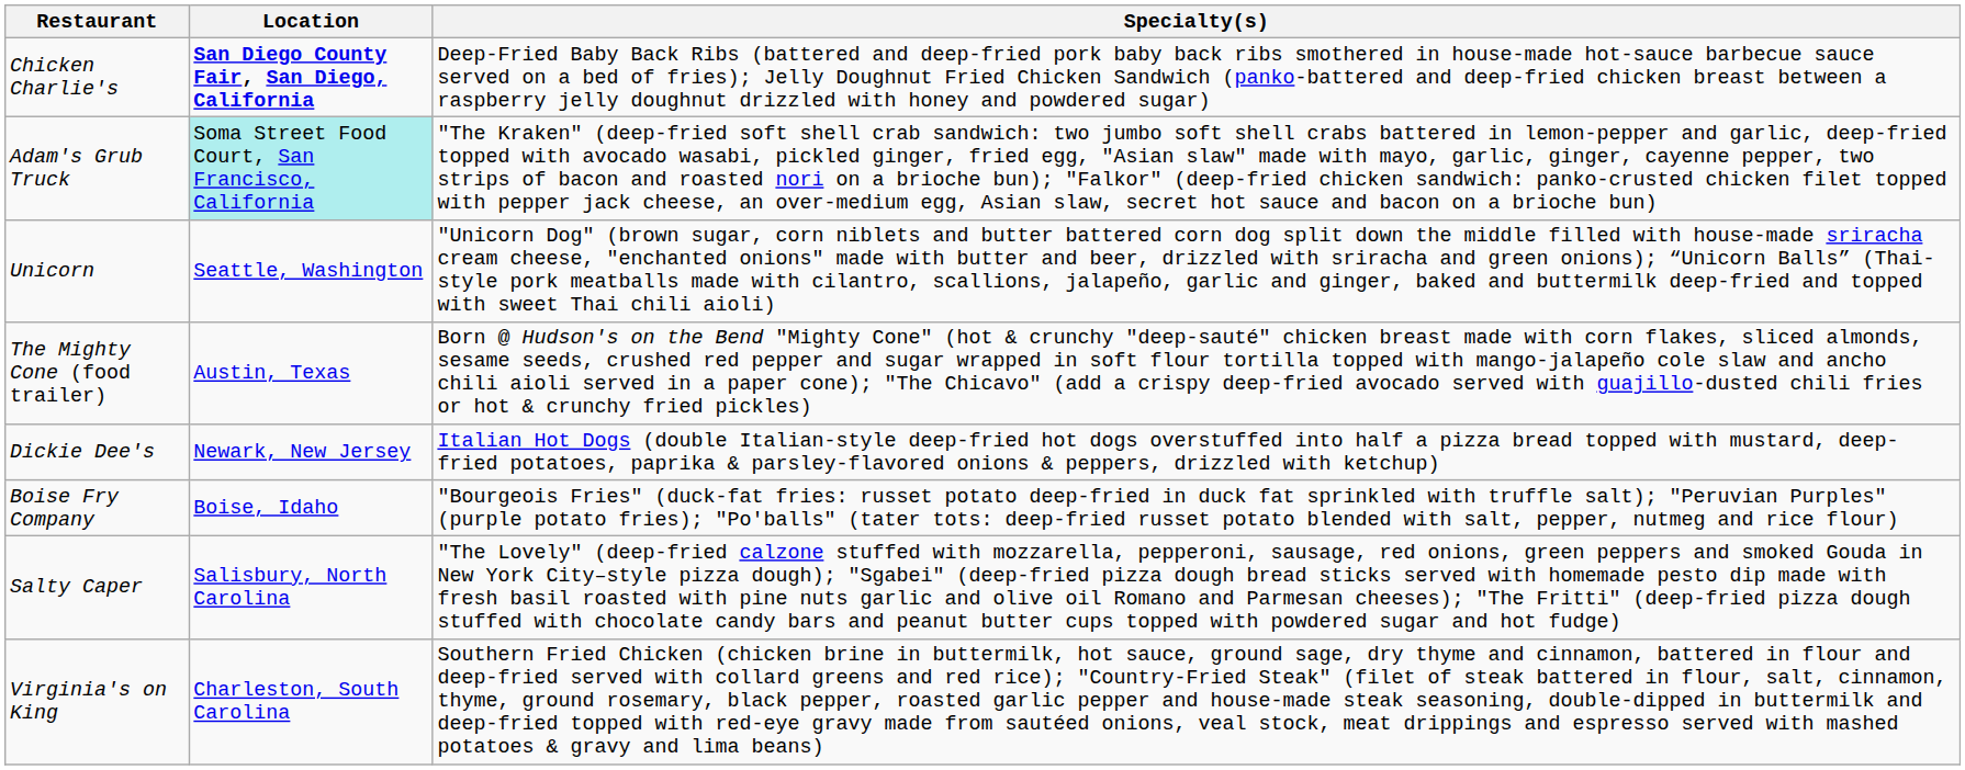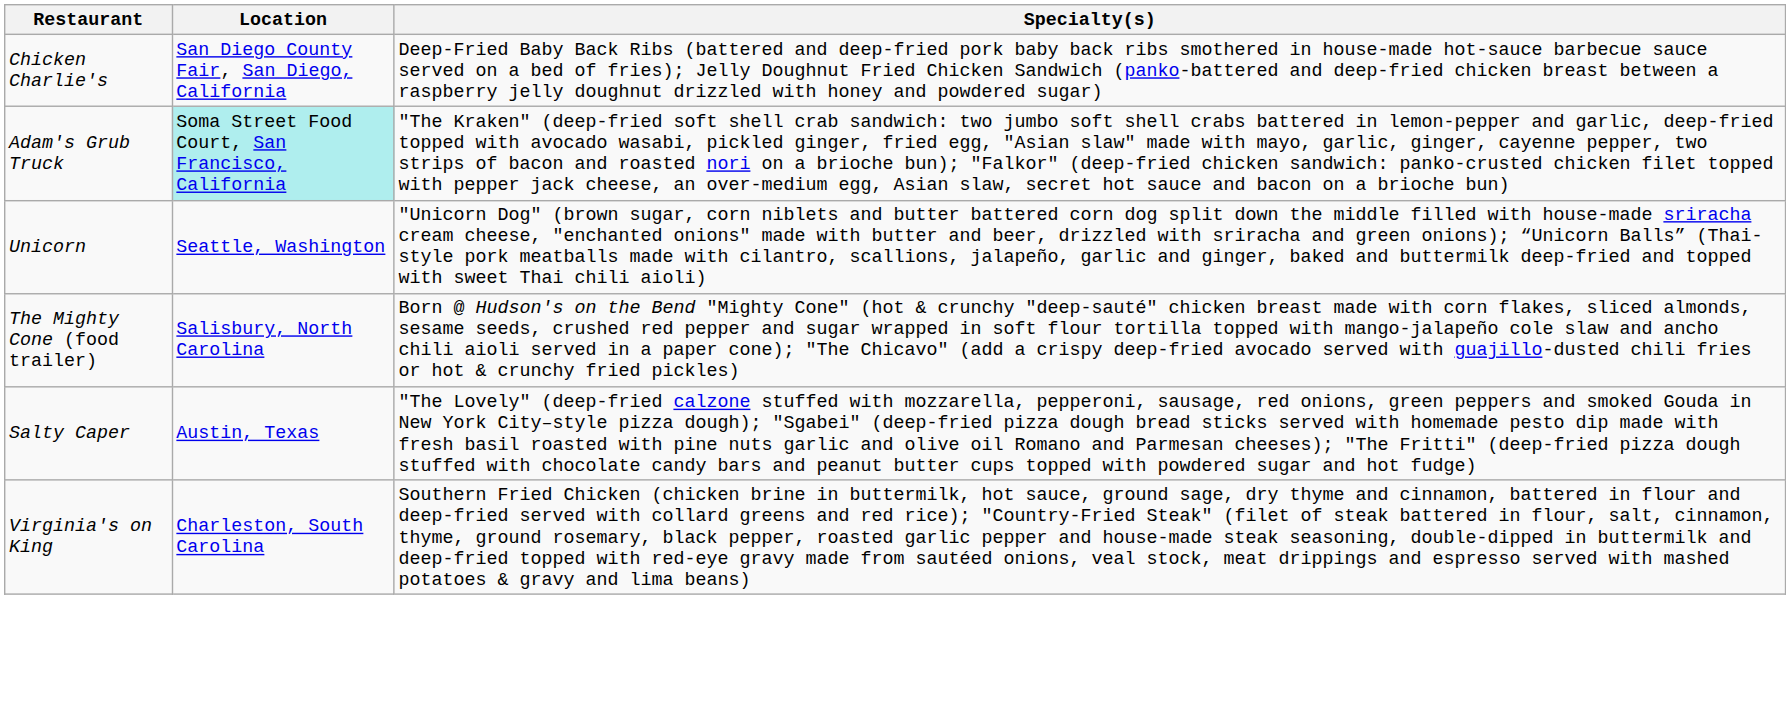 <table class="wikitable" style="width:100%;">
 <tr>
 <th>Restaurant</th>
 <th>Location</th>
 <th>Specialty(s)</th>
 </tr>
 <tr>
 <td><em>Chicken Charlie's</em></td>
-<td><strong><a href='#'>San Diego County Fair</a>, <a href='#'>San Diego, California</a></strong></td>
+<td><a href='#'>San Diego County Fair</a>, <a href='#'>San Diego, California</a></td>
 <td>Deep-Fried Baby Back Ribs (battered and deep-fried pork baby back ribs smothered in house-made hot-sauce barbecue sauce served on a bed of fries); Jelly Doughnut Fried Chicken Sandwich (<a href='#'>panko</a>-battered and deep-fried chicken breast between a raspberry jelly doughnut drizzled with honey and powdered sugar)</td>
 </tr>
 <tr>
 <td><em>Adam's Grub Truck</em></td>
 <td style="background: paleturquoise;">Soma Street Food Court, <a href='#'>San Francisco, California</a></td>
 <td>"The Kraken" (deep-fried soft shell crab sandwich: two jumbo soft shell crabs battered in lemon-pepper and garlic, deep-fried topped with avocado wasabi, pickled ginger, fried egg, "Asian slaw" made with mayo, garlic, ginger, cayenne pepper, two strips of bacon and roasted <a href='#'>nori</a> on a brioche bun); "Falkor" (deep-fried chicken sandwich: panko-crusted chicken filet topped with pepper jack cheese, an over-medium egg, Asian slaw, secret hot sauce and bacon on a brioche bun)</td>
 </tr>
 <tr>
 <td><em>Unicorn</em></td>
 <td><a href='#'>Seattle, Washington</a></td>
 <td>"Unicorn Dog" (brown sugar, corn niblets and butter battered corn dog split down the middle filled with house-made <a href='#'>sriracha</a> cream cheese, "enchanted onions" made with butter and beer, drizzled with sriracha and green onions); “Unicorn Balls” (Thai-style pork meatballs made with cilantro, scallions, jalapeño, garlic and ginger, baked and buttermilk deep-fried and topped with sweet Thai chili aioli)</td>
 </tr>
 <tr>
 <td><em>The Mighty Cone</em> (food trailer)</td>
-<td><a href='#'>Austin, Texas</a></td>
+<td><a href='#'>Salisbury, North Carolina</a></td>
 <td>Born @ <em>Hudson's on the Bend</em> "Mighty Cone" (hot & crunchy "deep-sauté" chicken breast made with corn flakes, sliced almonds, sesame seeds, crushed red pepper and sugar wrapped in soft flour tortilla topped with mango-jalapeño cole slaw and ancho chili aioli served in a paper cone); "The Chicavo" (add a crispy deep-fried avocado served with <a href='#'>guajillo</a>-dusted chili fries or hot & crunchy fried pickles)</td>
 </tr>
 <tr>
-<td><em>Dickie Dee's</em></td>
-<td><a href='#'>Newark, New Jersey</a></td>
-<td><a href='#'>Italian Hot Dogs</a> (double Italian-style deep-fried hot dogs overstuffed into half a pizza bread topped with mustard, deep-fried potatoes, paprika & parsley-flavored onions & peppers, drizzled with ketchup)</td>
-</tr>
-<tr>
-<td><em>Boise Fry Company</em></td>
-<td><a href='#'>Boise, Idaho</a></td>
-<td>"Bourgeois Fries" (duck-fat fries: russet potato deep-fried in duck fat sprinkled with truffle salt); "Peruvian Purples" (purple potato fries); "Po'balls" (tater tots: deep-fried russet potato blended with salt, pepper, nutmeg and rice flour)</td>
-</tr>
-<tr>
 <td><em>Salty Caper</em></td>
-<td><a href='#'>Salisbury, North Carolina</a></td>
+<td><a href='#'>Austin, Texas</a></td>
 <td>"The Lovely" (deep-fried <a href='#'>calzone</a> stuffed with mozzarella, pepperoni, sausage, red onions, green peppers and smoked Gouda in New York City–style pizza dough); "Sgabei" (deep-fried pizza dough bread sticks served with homemade pesto dip made with fresh basil roasted with pine nuts garlic and olive oil Romano and Parmesan cheeses); "The Fritti" (deep-fried pizza dough stuffed with chocolate candy bars and peanut butter cups topped with powdered sugar and hot fudge)</td>
 </tr>
 <tr>
 <td><em>Virginia's on King</em></td>
 <td><a href='#'>Charleston, South Carolina</a></td>
 <td>Southern Fried Chicken (chicken brine in buttermilk, hot sauce, ground sage, dry thyme and cinnamon, battered in flour and deep-fried served with collard greens and red rice); "Country-Fried Steak" (filet of steak battered in flour, salt, cinnamon, thyme, ground rosemary, black pepper, roasted garlic pepper and house-made steak seasoning, double-dipped in buttermilk and deep-fried topped with red-eye gravy made from sautéed onions, veal stock, meat drippings and espresso served with mashed potatoes & gravy and lima beans)</td>
 </tr>
 </table>
